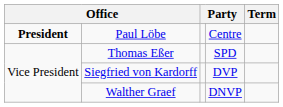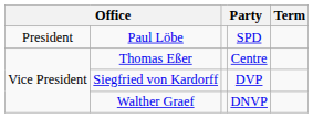 <table class=wikitable style="text-align:center">
 <tr>
 <th colspan=2>Office</th>
 <th colspan=2>Party</th>
 <th>Term</th>
 </tr>
 <tr>
-<td><strong>President</strong></td>
+<td>President</td>
 <td><a href='#'>Paul Löbe</a></td>
 <td bgcolor=></td>
-<td><a href='#'>Centre</a></td>
+<td><a href='#'>SPD</a></td>
 <td></td>
 </tr>
 <tr>
 <td rowspan=7>Vice President</td>
 <td><a href='#'>Thomas Eßer</a></td>
 <td bgcolor=></td>
-<td><a href='#'>SPD</a></td>
+<td><a href='#'>Centre</a></td>
 <td></td>
 </tr>
 <tr>
 <td><a href='#'>Siegfried von Kardorff</a></td>
 <td bgcolor=></td>
 <td><a href='#'>DVP</a></td>
 <td></td>
 </tr>
 <tr>
 <td><a href='#'>Walther Graef</a></td>
 <td bgcolor=></td>
 <td><a href='#'>DNVP</a></td>
 <td></td>
 </tr>
 </table>
